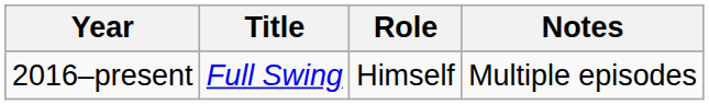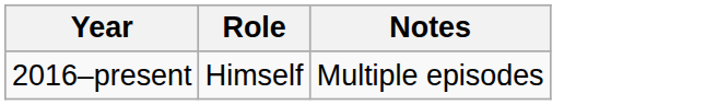 <table class="wikitable sortable">
 <tr>
 <th>Year</th>
-<th>Title</th>
 <th>Role</th>
 <th class="unsortable">Notes</th>
 </tr>
 <tr>
 <td>2016–present</td>
-<td><em><a href='#'>Full Swing</a></em></td>
 <td>Himself</td>
 <td>Multiple episodes</td>
 </tr>
 </table>
